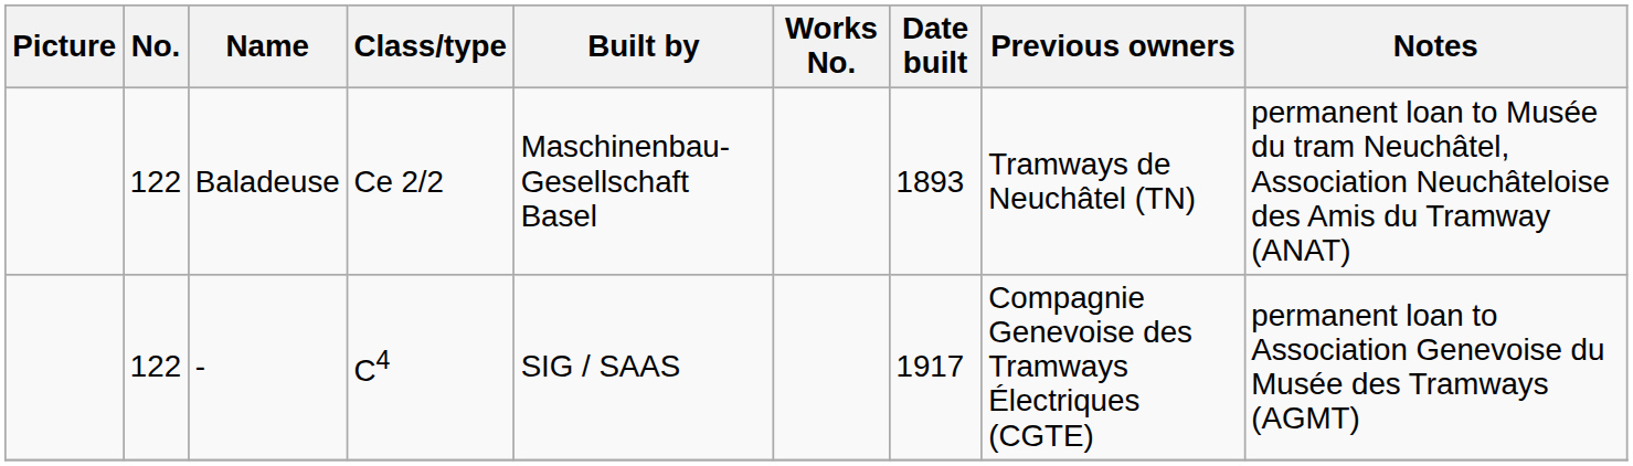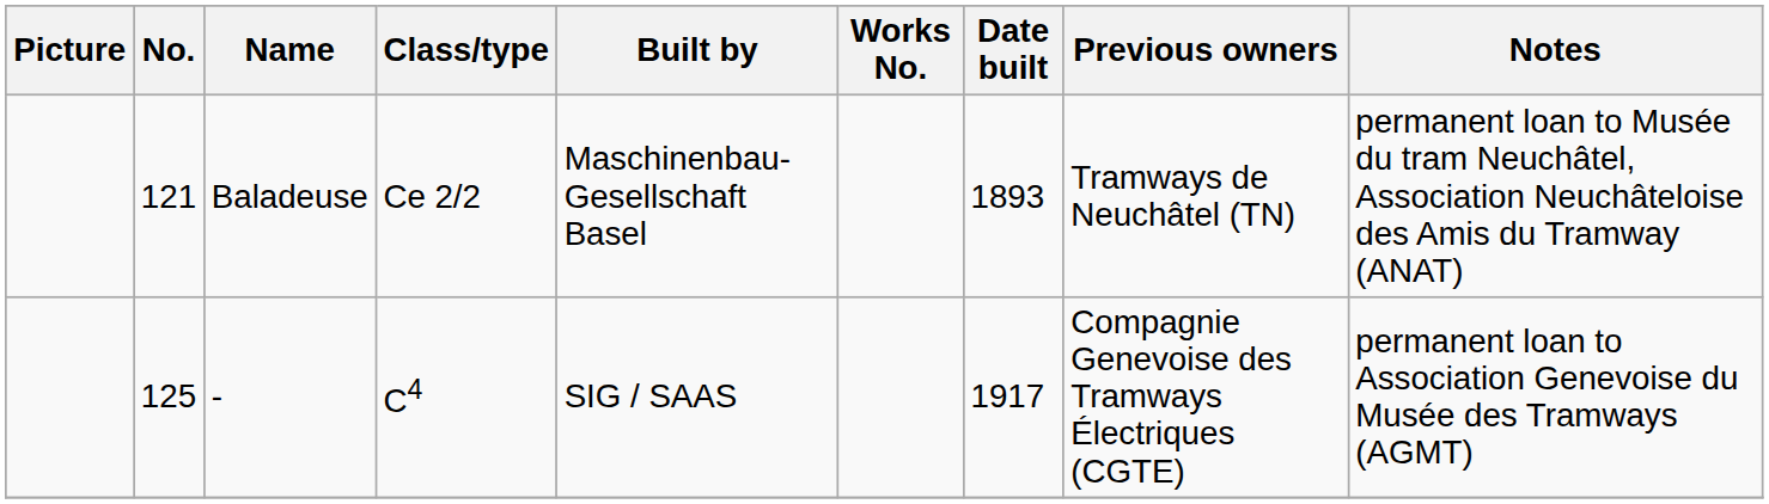 <table class="wikitable" width="850">
 <tr>
 <th>Picture</th>
 <th>No.</th>
 <th>Name</th>
 <th>Class/type</th>
 <th>Built by</th>
 <th>Works No.</th>
 <th>Date built</th>
 <th>Previous owners</th>
 <th>Notes</th>
 </tr>
 <tr>
 <td></td>
-<td>122</td>
+<td>121</td>
 <td>Baladeuse</td>
 <td>Ce 2/2</td>
 <td>Maschinenbau-Gesellschaft Basel</td>
 <td></td>
 <td>1893</td>
 <td>Tramways de Neuchâtel (TN)</td>
 <td>permanent loan to Musée du tram Neuchâtel, Association Neuchâteloise des Amis du Tramway (ANAT)</td>
 </tr>
 <tr>
 <td></td>
-<td>122</td>
+<td>125</td>
 <td>-</td>
 <td>C<sup>4</sup></td>
 <td>SIG / SAAS</td>
 <td></td>
 <td>1917</td>
 <td>Compagnie Genevoise des Tramways Électriques (CGTE)</td>
 <td>permanent loan to Association Genevoise du Musée des Tramways (AGMT)</td>
 </tr>
 <tr>
 </tr>
 </table>
